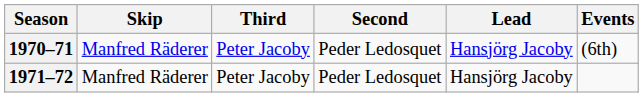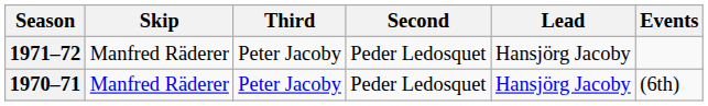 <table class="wikitable">
 <tr>
 <th scope="col">Season</th>
 <th scope="col">Skip</th>
 <th scope="col">Third</th>
 <th scope="col">Second</th>
 <th scope="col">Lead</th>
 <th scope="col">Events</th>
 </tr>
 <tr>
+<th scope="row">1971–72</th>
+<td>Manfred Räderer</td>
+<td>Peter Jacoby</td>
+<td>Peder Ledosquet</td>
+<td>Hansjörg Jacoby</td>
+<td> </td>
+</tr>
+<tr>
 <th scope="row">1970–71</th>
 <td><a href='#'>Manfred Räderer</a></td>
 <td><a href='#'>Peter Jacoby</a></td>
 <td>Peder Ledosquet</td>
 <td><a href='#'>Hansjörg Jacoby</a></td>
 <td> (6th)</td>
 </tr>
-<tr>
-<th scope="row">1971–72</th>
-<td>Manfred Räderer</td>
-<td>Peter Jacoby</td>
-<td>Peder Ledosquet</td>
-<td>Hansjörg Jacoby</td>
-<td> </td>
-</tr>
 </table>
